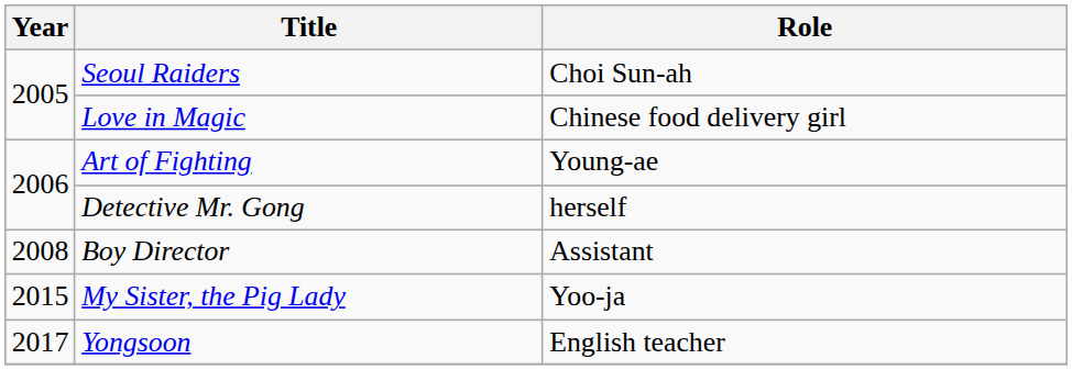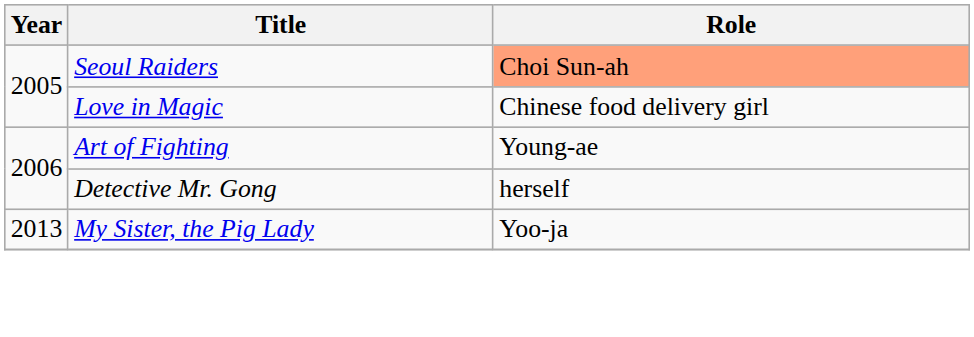 <table class="wikitable" style="width:600px">
 <tr>
 <th width=10>Year</th>
 <th>Title</th>
 <th>Role</th>
 </tr>
 <tr>
 <td rowspan=2>2005</td>
 <td><em><a href='#'>Seoul Raiders</a></em></td>
-<td>Choi Sun-ah</td>
+<td style="background: lightsalmon;">Choi Sun-ah</td>
 </tr>
 <tr>
 <td><em><a href='#'>Love in Magic</a></em></td>
 <td>Chinese food delivery girl</td>
 </tr>
 <tr>
 <td rowspan=2>2006</td>
 <td><em><a href='#'>Art of Fighting</a></em></td>
 <td>Young-ae</td>
 </tr>
 <tr>
 <td><em>Detective Mr. Gong</em></td>
 <td>herself</td>
 </tr>
 <tr>
-<td>2008</td>
-<td><em>Boy Director</em></td>
-<td>Assistant</td>
-</tr>
-<tr>
-<td>2015</td>
+<td>2013</td>
 <td><em><a href='#'>My Sister, the Pig Lady</a></em></td>
 <td>Yoo-ja</td>
 </tr>
 <tr>
-<td>2017</td>
-<td><em><a href='#'>Yongsoon</a></em></td>
-<td>English teacher</td>
-</tr>
-<tr>
 </tr>
 </table>
